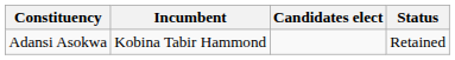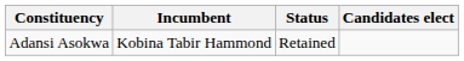 <table class="wikitable">
 <tr>
 <th>Constituency</th>
 <th>Incumbent</th>
+<th>Status</th>
 <th>Candidates elect</th>
-<th>Status</th>
 </tr>
 <tr>
 <td>Adansi Asokwa</td>
 <td>Kobina Tabir Hammond</td>
+<td>Retained</td>
 <td></td>
-<td>Retained</td>
 </tr>
 </table>
